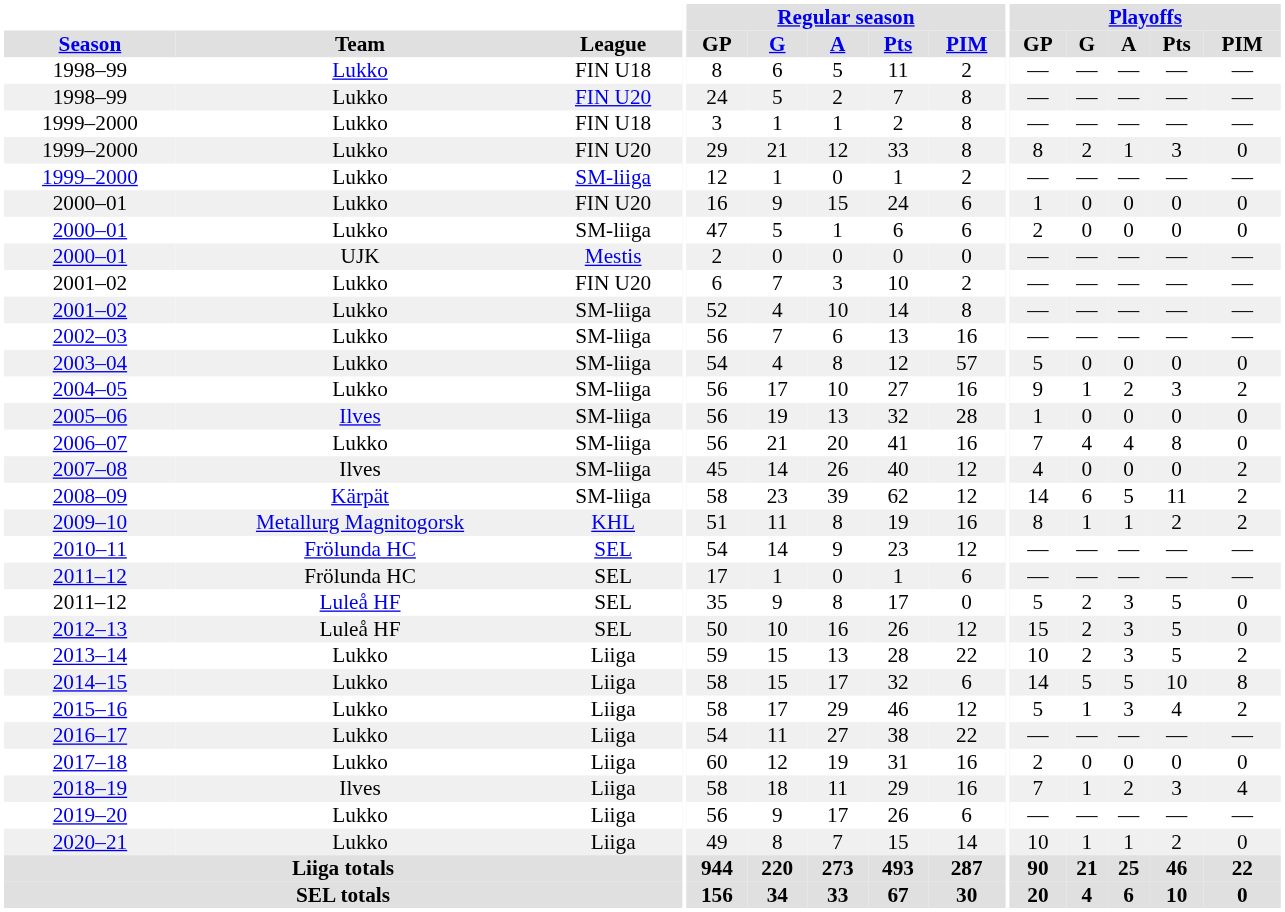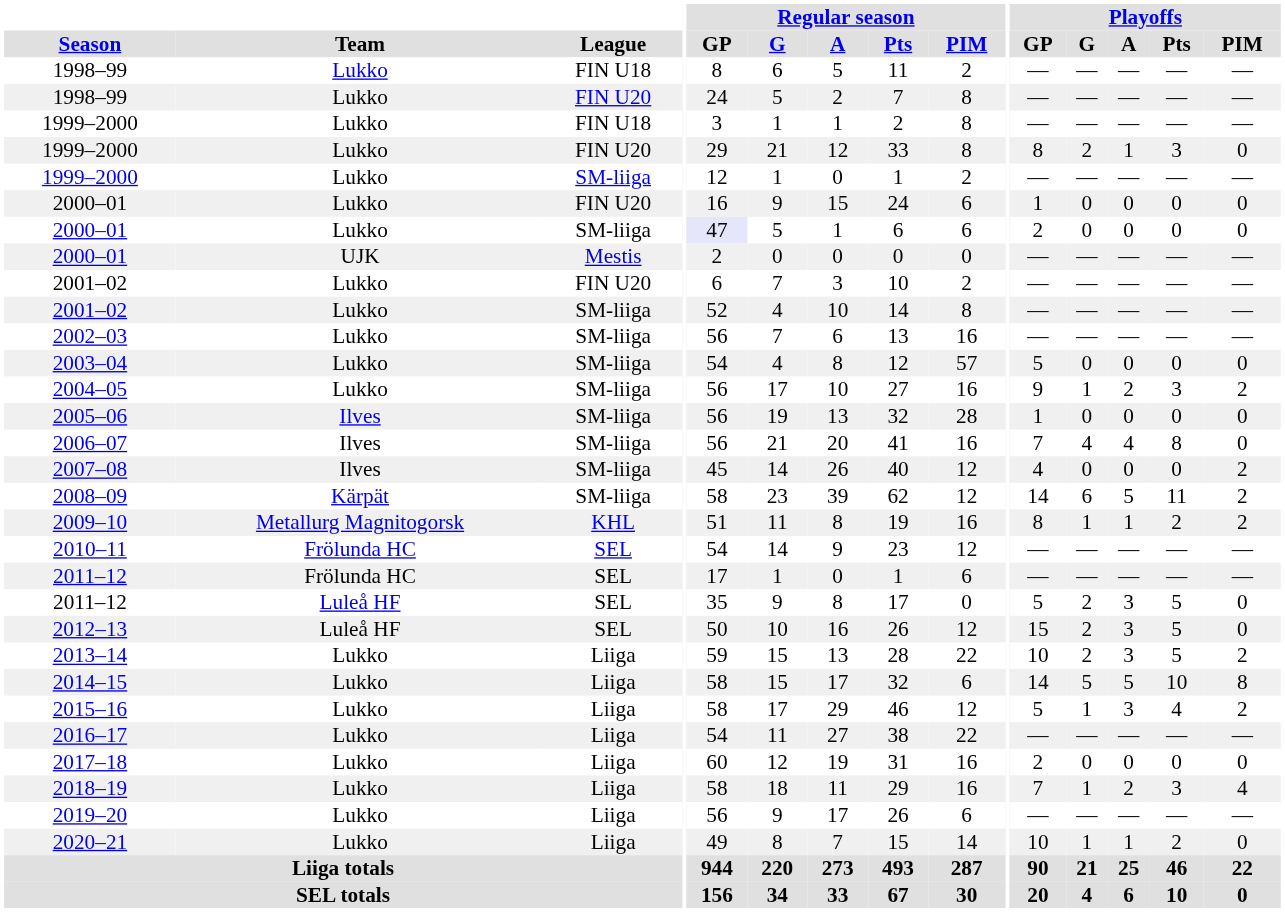 <table border="0" cellpadding="1" cellspacing="0" style="text-align:center; width:60em">
 <tr bgcolor="#e0e0e0">
 <th colspan="3" bgcolor="#ffffff"></th>
 <th rowspan="99" bgcolor="#ffffff"></th>
 <th colspan="5"><a href='#'>Regular season</a></th>
 <th rowspan="99" bgcolor="#ffffff"></th>
 <th colspan="5"><a href='#'>Playoffs</a></th>
 </tr>
 <tr bgcolor="#e0e0e0">
 <th><a href='#'>Season</a></th>
 <th>Team</th>
 <th>League</th>
 <th>GP</th>
 <th><a href='#'>G</a></th>
 <th><a href='#'>A</a></th>
 <th><a href='#'>Pts</a></th>
 <th><a href='#'>PIM</a></th>
 <th>GP</th>
 <th>G</th>
 <th>A</th>
 <th>Pts</th>
 <th>PIM</th>
 </tr>
 <tr>
 <td>1998–99</td>
 <td><a href='#'>Lukko</a></td>
 <td>FIN U18</td>
 <td>8</td>
 <td>6</td>
 <td>5</td>
 <td>11</td>
 <td>2</td>
 <td>—</td>
 <td>—</td>
 <td>—</td>
 <td>—</td>
 <td>—</td>
 </tr>
 <tr bgcolor="#f0f0f0">
 <td>1998–99</td>
 <td>Lukko</td>
 <td><a href='#'>FIN U20</a></td>
 <td>24</td>
 <td>5</td>
 <td>2</td>
 <td>7</td>
 <td>8</td>
 <td>—</td>
 <td>—</td>
 <td>—</td>
 <td>—</td>
 <td>—</td>
 </tr>
 <tr>
 <td>1999–2000</td>
 <td>Lukko</td>
 <td>FIN U18</td>
 <td>3</td>
 <td>1</td>
 <td>1</td>
 <td>2</td>
 <td>8</td>
 <td>—</td>
 <td>—</td>
 <td>—</td>
 <td>—</td>
 <td>—</td>
 </tr>
 <tr bgcolor="#f0f0f0">
 <td>1999–2000</td>
 <td>Lukko</td>
 <td>FIN U20</td>
 <td>29</td>
 <td>21</td>
 <td>12</td>
 <td>33</td>
 <td>8</td>
 <td>8</td>
 <td>2</td>
 <td>1</td>
 <td>3</td>
 <td>0</td>
 </tr>
 <tr>
 <td><a href='#'>1999–2000</a></td>
 <td>Lukko</td>
 <td><a href='#'>SM-liiga</a></td>
 <td>12</td>
 <td>1</td>
 <td>0</td>
 <td>1</td>
 <td>2</td>
 <td>—</td>
 <td>—</td>
 <td>—</td>
 <td>—</td>
 <td>—</td>
 </tr>
 <tr bgcolor="#f0f0f0">
 <td>2000–01</td>
 <td>Lukko</td>
 <td>FIN U20</td>
 <td>16</td>
 <td>9</td>
 <td>15</td>
 <td>24</td>
 <td>6</td>
 <td>1</td>
 <td>0</td>
 <td>0</td>
 <td>0</td>
 <td>0</td>
 </tr>
 <tr>
 <td><a href='#'>2000–01</a></td>
 <td>Lukko</td>
 <td>SM-liiga</td>
-<td>47</td>
+<td style="background: lavender;">47</td>
 <td>5</td>
 <td>1</td>
 <td>6</td>
 <td>6</td>
 <td>2</td>
 <td>0</td>
 <td>0</td>
 <td>0</td>
 <td>0</td>
 </tr>
 <tr bgcolor="#f0f0f0">
 <td><a href='#'>2000–01</a></td>
 <td>UJK</td>
 <td><a href='#'>Mestis</a></td>
 <td>2</td>
 <td>0</td>
 <td>0</td>
 <td>0</td>
 <td>0</td>
 <td>—</td>
 <td>—</td>
 <td>—</td>
 <td>—</td>
 <td>—</td>
 </tr>
 <tr>
 <td>2001–02</td>
 <td>Lukko</td>
 <td>FIN U20</td>
 <td>6</td>
 <td>7</td>
 <td>3</td>
 <td>10</td>
 <td>2</td>
 <td>—</td>
 <td>—</td>
 <td>—</td>
 <td>—</td>
 <td>—</td>
 </tr>
 <tr bgcolor="#f0f0f0">
 <td><a href='#'>2001–02</a></td>
 <td>Lukko</td>
 <td>SM-liiga</td>
 <td>52</td>
 <td>4</td>
 <td>10</td>
 <td>14</td>
 <td>8</td>
 <td>—</td>
 <td>—</td>
 <td>—</td>
 <td>—</td>
 <td>—</td>
 </tr>
 <tr>
 <td><a href='#'>2002–03</a></td>
 <td>Lukko</td>
 <td>SM-liiga</td>
 <td>56</td>
 <td>7</td>
 <td>6</td>
 <td>13</td>
 <td>16</td>
 <td>—</td>
 <td>—</td>
 <td>—</td>
 <td>—</td>
 <td>—</td>
 </tr>
 <tr bgcolor="#f0f0f0">
 <td><a href='#'>2003–04</a></td>
 <td>Lukko</td>
 <td>SM-liiga</td>
 <td>54</td>
 <td>4</td>
 <td>8</td>
 <td>12</td>
 <td>57</td>
 <td>5</td>
 <td>0</td>
 <td>0</td>
 <td>0</td>
 <td>0</td>
 </tr>
 <tr>
 <td><a href='#'>2004–05</a></td>
 <td>Lukko</td>
 <td>SM-liiga</td>
 <td>56</td>
 <td>17</td>
 <td>10</td>
 <td>27</td>
 <td>16</td>
 <td>9</td>
 <td>1</td>
 <td>2</td>
 <td>3</td>
 <td>2</td>
 </tr>
 <tr bgcolor="#f0f0f0">
 <td><a href='#'>2005–06</a></td>
 <td><a href='#'>Ilves</a></td>
 <td>SM-liiga</td>
 <td>56</td>
 <td>19</td>
 <td>13</td>
 <td>32</td>
 <td>28</td>
 <td>1</td>
 <td>0</td>
 <td>0</td>
 <td>0</td>
 <td>0</td>
 </tr>
 <tr>
 <td><a href='#'>2006–07</a></td>
-<td>Lukko</td>
+<td>Ilves</td>
 <td>SM-liiga</td>
 <td>56</td>
 <td>21</td>
 <td>20</td>
 <td>41</td>
 <td>16</td>
 <td>7</td>
 <td>4</td>
 <td>4</td>
 <td>8</td>
 <td>0</td>
 </tr>
 <tr bgcolor="#f0f0f0">
 <td><a href='#'>2007–08</a></td>
 <td>Ilves</td>
 <td>SM-liiga</td>
 <td>45</td>
 <td>14</td>
 <td>26</td>
 <td>40</td>
 <td>12</td>
 <td>4</td>
 <td>0</td>
 <td>0</td>
 <td>0</td>
 <td>2</td>
 </tr>
 <tr>
 <td><a href='#'>2008–09</a></td>
 <td><a href='#'>Kärpät</a></td>
 <td>SM-liiga</td>
 <td>58</td>
 <td>23</td>
 <td>39</td>
 <td>62</td>
 <td>12</td>
 <td>14</td>
 <td>6</td>
 <td>5</td>
 <td>11</td>
 <td>2</td>
 </tr>
 <tr bgcolor="#f0f0f0">
 <td><a href='#'>2009–10</a></td>
 <td><a href='#'>Metallurg Magnitogorsk</a></td>
 <td><a href='#'>KHL</a></td>
 <td>51</td>
 <td>11</td>
 <td>8</td>
 <td>19</td>
 <td>16</td>
 <td>8</td>
 <td>1</td>
 <td>1</td>
 <td>2</td>
 <td>2</td>
 </tr>
 <tr>
 <td><a href='#'>2010–11</a></td>
 <td><a href='#'>Frölunda HC</a></td>
 <td><a href='#'>SEL</a></td>
 <td>54</td>
 <td>14</td>
 <td>9</td>
 <td>23</td>
 <td>12</td>
 <td>—</td>
 <td>—</td>
 <td>—</td>
 <td>—</td>
 <td>—</td>
 </tr>
 <tr bgcolor="#f0f0f0">
 <td><a href='#'>2011–12</a></td>
 <td>Frölunda HC</td>
 <td>SEL</td>
 <td>17</td>
 <td>1</td>
 <td>0</td>
 <td>1</td>
 <td>6</td>
 <td>—</td>
 <td>—</td>
 <td>—</td>
 <td>—</td>
 <td>—</td>
 </tr>
 <tr>
 <td>2011–12</td>
 <td><a href='#'>Luleå HF</a></td>
 <td>SEL</td>
 <td>35</td>
 <td>9</td>
 <td>8</td>
 <td>17</td>
 <td>0</td>
 <td>5</td>
 <td>2</td>
 <td>3</td>
 <td>5</td>
 <td>0</td>
 </tr>
 <tr bgcolor="#f0f0f0">
 <td><a href='#'>2012–13</a></td>
 <td>Luleå HF</td>
 <td>SEL</td>
 <td>50</td>
 <td>10</td>
 <td>16</td>
 <td>26</td>
 <td>12</td>
 <td>15</td>
 <td>2</td>
 <td>3</td>
 <td>5</td>
 <td>0</td>
 </tr>
 <tr>
 <td><a href='#'>2013–14</a></td>
 <td>Lukko</td>
 <td>Liiga</td>
 <td>59</td>
 <td>15</td>
 <td>13</td>
 <td>28</td>
 <td>22</td>
 <td>10</td>
 <td>2</td>
 <td>3</td>
 <td>5</td>
 <td>2</td>
 </tr>
 <tr bgcolor="#f0f0f0">
 <td><a href='#'>2014–15</a></td>
 <td>Lukko</td>
 <td>Liiga</td>
 <td>58</td>
 <td>15</td>
 <td>17</td>
 <td>32</td>
 <td>6</td>
 <td>14</td>
 <td>5</td>
 <td>5</td>
 <td>10</td>
 <td>8</td>
 </tr>
 <tr>
 <td><a href='#'>2015–16</a></td>
 <td>Lukko</td>
 <td>Liiga</td>
 <td>58</td>
 <td>17</td>
 <td>29</td>
 <td>46</td>
 <td>12</td>
 <td>5</td>
 <td>1</td>
 <td>3</td>
 <td>4</td>
 <td>2</td>
 </tr>
 <tr bgcolor="#f0f0f0">
 <td><a href='#'>2016–17</a></td>
 <td>Lukko</td>
 <td>Liiga</td>
 <td>54</td>
 <td>11</td>
 <td>27</td>
 <td>38</td>
 <td>22</td>
 <td>—</td>
 <td>—</td>
 <td>—</td>
 <td>—</td>
 <td>—</td>
 </tr>
 <tr>
 <td><a href='#'>2017–18</a></td>
 <td>Lukko</td>
 <td>Liiga</td>
 <td>60</td>
 <td>12</td>
 <td>19</td>
 <td>31</td>
 <td>16</td>
 <td>2</td>
 <td>0</td>
 <td>0</td>
 <td>0</td>
 <td>0</td>
 </tr>
 <tr bgcolor="#f0f0f0">
 <td><a href='#'>2018–19</a></td>
-<td>Ilves</td>
+<td>Lukko</td>
 <td>Liiga</td>
 <td>58</td>
 <td>18</td>
 <td>11</td>
 <td>29</td>
 <td>16</td>
 <td>7</td>
 <td>1</td>
 <td>2</td>
 <td>3</td>
 <td>4</td>
 </tr>
 <tr>
 <td><a href='#'>2019–20</a></td>
 <td>Lukko</td>
 <td>Liiga</td>
 <td>56</td>
 <td>9</td>
 <td>17</td>
 <td>26</td>
 <td>6</td>
 <td>—</td>
 <td>—</td>
 <td>—</td>
 <td>—</td>
 <td>—</td>
 </tr>
 <tr bgcolor="#f0f0f0">
 <td><a href='#'>2020–21</a></td>
 <td>Lukko</td>
 <td>Liiga</td>
 <td>49</td>
 <td>8</td>
 <td>7</td>
 <td>15</td>
 <td>14</td>
 <td>10</td>
 <td>1</td>
 <td>1</td>
 <td>2</td>
 <td>0</td>
 </tr>
 <tr bgcolor="#e0e0e0">
 <th colspan="3">Liiga totals</th>
 <th>944</th>
 <th>220</th>
 <th>273</th>
 <th>493</th>
 <th>287</th>
 <th>90</th>
 <th>21</th>
 <th>25</th>
 <th>46</th>
 <th>22</th>
 </tr>
 <tr bgcolor="#e0e0e0">
 <th colspan="3">SEL totals</th>
 <th>156</th>
 <th>34</th>
 <th>33</th>
 <th>67</th>
 <th>30</th>
 <th>20</th>
 <th>4</th>
 <th>6</th>
 <th>10</th>
 <th>0</th>
 </tr>
 </table>
